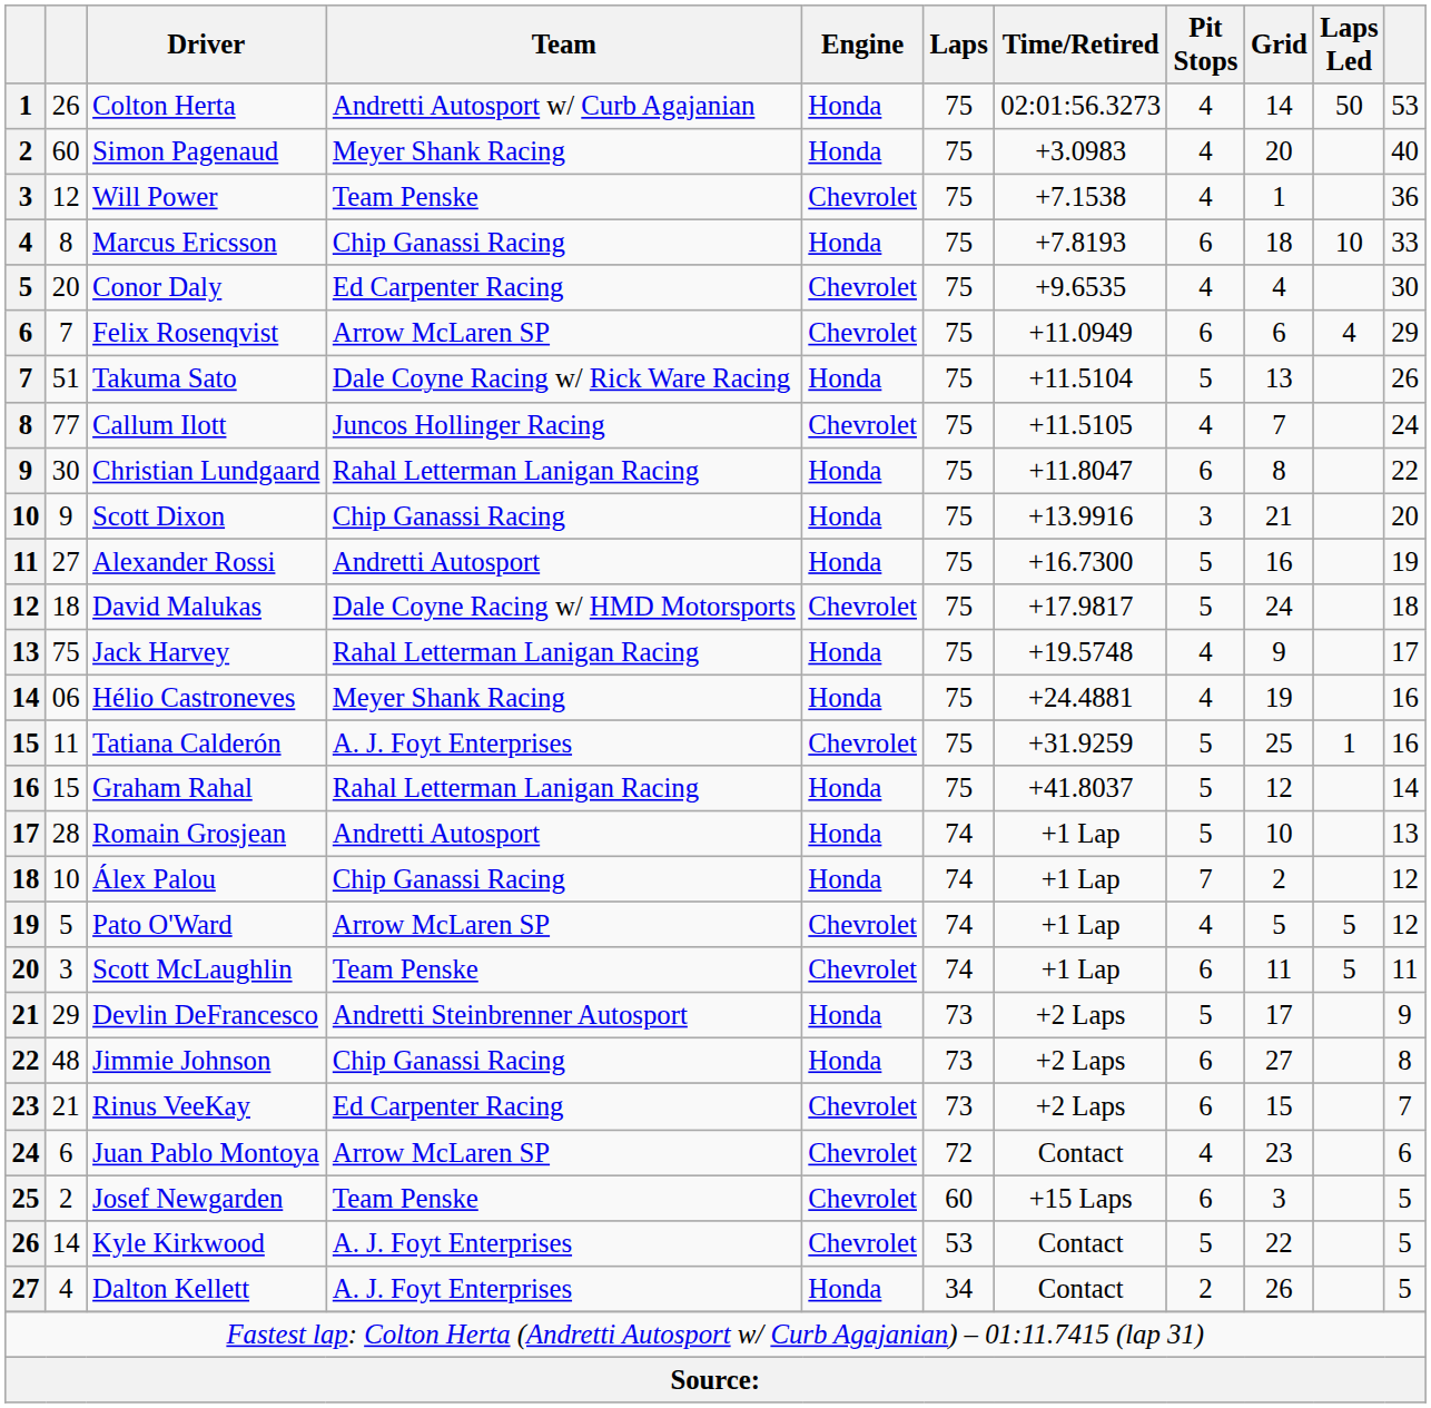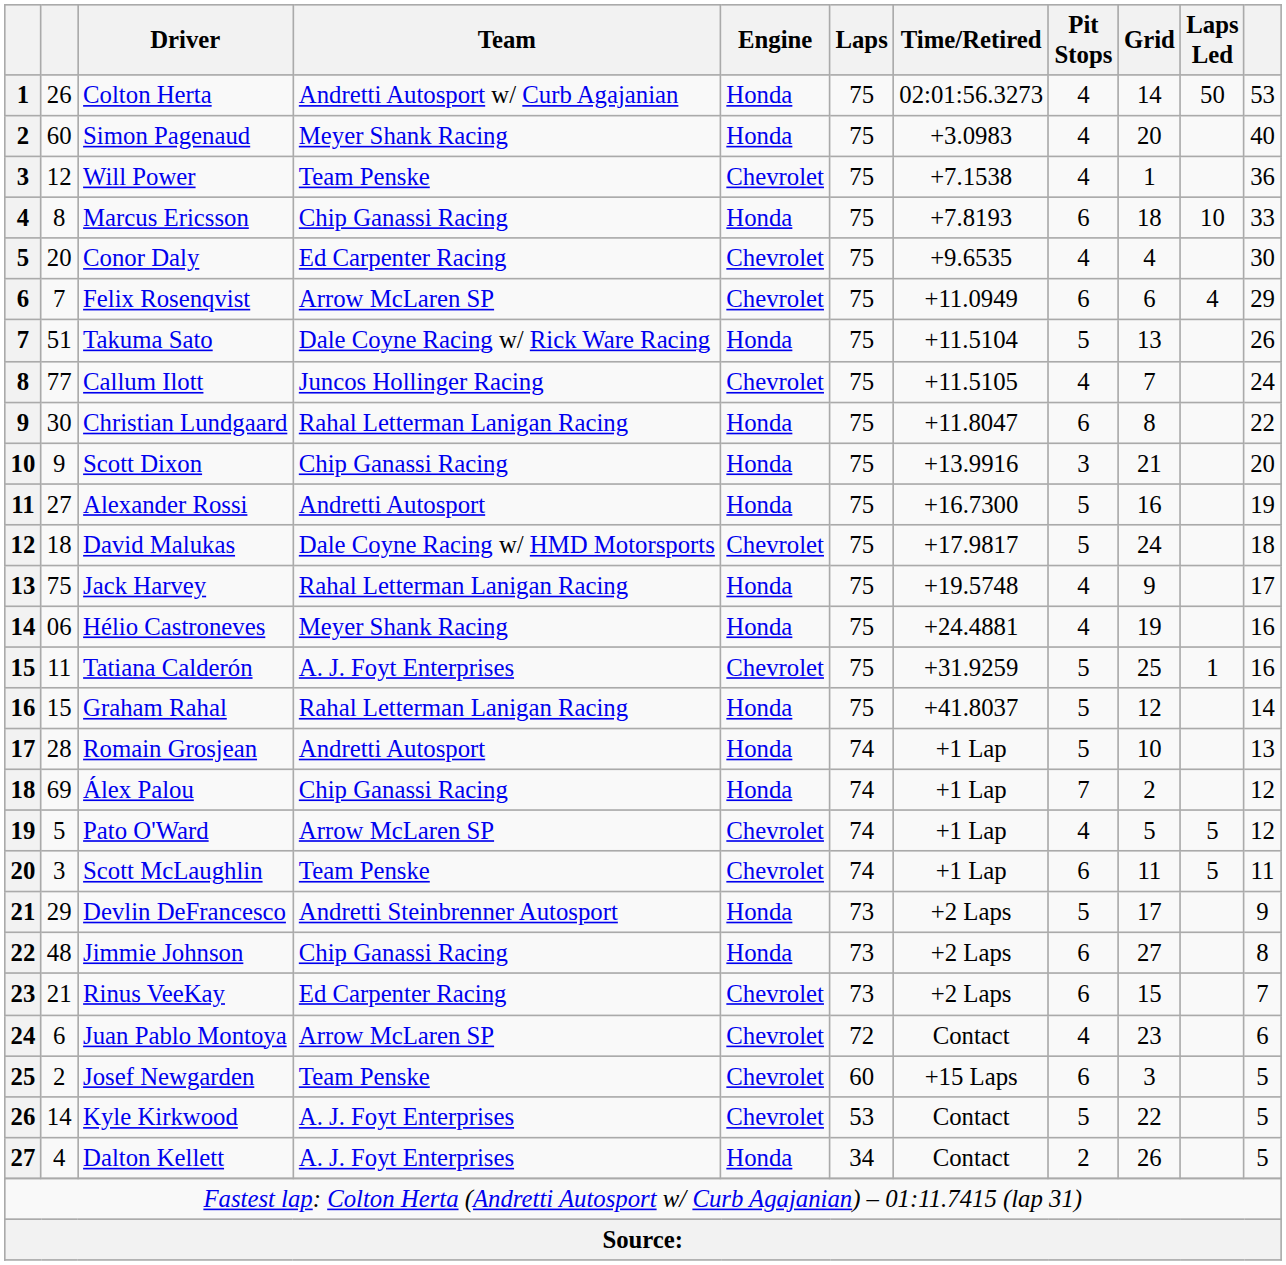 <table class="wikitable sortable" style="font-size:95%;">
 <tr>
 <th scope="col"></th>
 <th scope="col"></th>
 <th scope="col">Driver</th>
 <th scope="col">Team</th>
 <th scope="col">Engine</th>
 <th class="unsortable" scope="col">Laps</th>
 <th class="unsortable" scope="col">Time/Retired</th>
 <th scope="col">Pit<br>Stops</th>
 <th scope="col">Grid</th>
 <th scope="col">Laps<br>Led</th>
 <th scope="col"></th>
 </tr>
 <tr>
 <th>1</th>
 <td align="center">26</td>
 <td> <a href='#'>Colton Herta</a></td>
 <td><a href='#'>Andretti Autosport</a> w/ <a href='#'>Curb Agajanian</a></td>
 <td><a href='#'>Honda</a></td>
 <td align="center">75</td>
 <td align="center">02:01:56.3273</td>
 <td align="center">4</td>
 <td align="center">14</td>
 <td align="center">50</td>
 <td align="center">53</td>
 </tr>
 <tr>
 <th>2</th>
 <td align="center">60</td>
 <td> <a href='#'>Simon Pagenaud</a> <strong></strong></td>
 <td><a href='#'>Meyer Shank Racing</a></td>
 <td><a href='#'>Honda</a></td>
 <td align="center">75</td>
 <td align="center">+3.0983</td>
 <td align="center">4</td>
 <td align="center">20</td>
 <td align="center"></td>
 <td align="center">40</td>
 </tr>
 <tr>
 <th>3</th>
 <td align="center">12</td>
 <td> <a href='#'>Will Power</a> <strong></strong></td>
 <td><a href='#'>Team Penske</a></td>
 <td><a href='#'>Chevrolet</a></td>
 <td align="center">75</td>
 <td align="center">+7.1538</td>
 <td align="center">4</td>
 <td align="center">1</td>
 <td align="center"></td>
 <td align="center">36</td>
 </tr>
 <tr>
 <th>4</th>
 <td align="center">8</td>
 <td> <a href='#'>Marcus Ericsson</a></td>
 <td><a href='#'>Chip Ganassi Racing</a></td>
 <td><a href='#'>Honda</a></td>
 <td align="center">75</td>
 <td align="center">+7.8193</td>
 <td align="center">6</td>
 <td align="center">18</td>
 <td align="center">10</td>
 <td align="center">33</td>
 </tr>
 <tr>
 <th>5</th>
 <td align="center">20</td>
 <td> <a href='#'>Conor Daly</a></td>
 <td><a href='#'>Ed Carpenter Racing</a></td>
 <td><a href='#'>Chevrolet</a></td>
 <td align="center">75</td>
 <td align="center">+9.6535</td>
 <td align="center">4</td>
 <td align="center">4</td>
 <td align="center"></td>
 <td align="center">30</td>
 </tr>
 <tr>
 <th>6</th>
 <td align="center">7</td>
 <td> <a href='#'>Felix Rosenqvist</a></td>
 <td><a href='#'>Arrow McLaren SP</a></td>
 <td><a href='#'>Chevrolet</a></td>
 <td align="center">75</td>
 <td align="center">+11.0949</td>
 <td align="center">6</td>
 <td align="center">6</td>
 <td align="center">4</td>
 <td align="center">29</td>
 </tr>
 <tr>
 <th>7</th>
 <td align="center">51</td>
 <td> <a href='#'>Takuma Sato</a></td>
 <td><a href='#'>Dale Coyne Racing</a> w/ <a href='#'>Rick Ware Racing</a></td>
 <td><a href='#'>Honda</a></td>
 <td align="center">75</td>
 <td align="center">+11.5104</td>
 <td align="center">5</td>
 <td align="center">13</td>
 <td align="center"></td>
 <td align="center">26</td>
 </tr>
 <tr>
 <th>8</th>
 <td align="center">77</td>
 <td> <a href='#'>Callum Ilott</a> <strong></strong></td>
 <td><a href='#'>Juncos Hollinger Racing</a></td>
 <td><a href='#'>Chevrolet</a></td>
 <td align="center">75</td>
 <td align="center">+11.5105</td>
 <td align="center">4</td>
 <td align="center">7</td>
 <td align="center"></td>
 <td align="center">24</td>
 </tr>
 <tr>
 <th>9</th>
 <td align="center">30</td>
 <td> <a href='#'>Christian Lundgaard</a> <strong></strong></td>
 <td><a href='#'>Rahal Letterman Lanigan Racing</a></td>
 <td><a href='#'>Honda</a></td>
 <td align="center">75</td>
 <td align="center">+11.8047</td>
 <td align="center">6</td>
 <td align="center">8</td>
 <td align="center"></td>
 <td align="center">22</td>
 </tr>
 <tr>
 <th>10</th>
 <td align="center">9</td>
 <td> <a href='#'>Scott Dixon</a></td>
 <td><a href='#'>Chip Ganassi Racing</a></td>
 <td><a href='#'>Honda</a></td>
 <td align="center">75</td>
 <td align="center">+13.9916</td>
 <td align="center">3</td>
 <td align="center">21</td>
 <td align="center"></td>
 <td align="center">20</td>
 </tr>
 <tr>
 <th>11</th>
 <td align="center">27</td>
 <td> <a href='#'>Alexander Rossi</a></td>
 <td><a href='#'>Andretti Autosport</a></td>
 <td><a href='#'>Honda</a></td>
 <td align="center">75</td>
 <td align="center">+16.7300</td>
 <td align="center">5</td>
 <td align="center">16</td>
 <td align="center"></td>
 <td align="center">19</td>
 </tr>
 <tr>
 <th>12</th>
 <td align="center">18</td>
 <td> <a href='#'>David Malukas</a> <strong></strong></td>
 <td><a href='#'>Dale Coyne Racing</a> w/ <a href='#'>HMD Motorsports</a></td>
 <td><a href='#'>Chevrolet</a></td>
 <td align="center">75</td>
 <td align="center">+17.9817</td>
 <td align="center">5</td>
 <td align="center">24</td>
 <td align="center"></td>
 <td align="center">18</td>
 </tr>
 <tr>
 <th>13</th>
 <td align="center">75</td>
 <td> <a href='#'>Jack Harvey</a></td>
 <td><a href='#'>Rahal Letterman Lanigan Racing</a></td>
 <td><a href='#'>Honda</a></td>
 <td align="center">75</td>
 <td align="center">+19.5748</td>
 <td align="center">4</td>
 <td align="center">9</td>
 <td align="center"></td>
 <td align="center">17</td>
 </tr>
 <tr>
 <th>14</th>
 <td align="center">06</td>
 <td> <a href='#'>Hélio Castroneves</a></td>
 <td><a href='#'>Meyer Shank Racing</a></td>
 <td><a href='#'>Honda</a></td>
 <td align="center">75</td>
 <td align="center">+24.4881</td>
 <td align="center">4</td>
 <td align="center">19</td>
 <td align="center"></td>
 <td align="center">16</td>
 </tr>
 <tr>
 <th>15</th>
 <td align="center">11</td>
 <td> <a href='#'>Tatiana Calderón</a> <strong></strong></td>
 <td><a href='#'>A. J. Foyt Enterprises</a></td>
 <td><a href='#'>Chevrolet</a></td>
 <td align="center">75</td>
 <td align="center">+31.9259</td>
 <td align="center">5</td>
 <td align="center">25</td>
 <td align="center">1</td>
 <td align="center">16</td>
 </tr>
 <tr>
 <th>16</th>
 <td align="center">15</td>
 <td> <a href='#'>Graham Rahal</a></td>
 <td><a href='#'>Rahal Letterman Lanigan Racing</a></td>
 <td><a href='#'>Honda</a></td>
 <td align="center">75</td>
 <td align="center">+41.8037</td>
 <td align="center">5</td>
 <td align="center">12</td>
 <td align="center"></td>
 <td align="center">14</td>
 </tr>
 <tr>
 <th>17</th>
 <td align="center">28</td>
 <td> <a href='#'>Romain Grosjean</a></td>
 <td><a href='#'>Andretti Autosport</a></td>
 <td><a href='#'>Honda</a></td>
 <td align="center">74</td>
 <td align="center">+1 Lap</td>
 <td align="center">5</td>
 <td align="center">10</td>
 <td align="center"></td>
 <td align="center">13</td>
 </tr>
 <tr>
 <th>18</th>
-<td align="center">10</td>
+<td align="center">69</td>
 <td> <a href='#'>Álex Palou</a></td>
 <td><a href='#'>Chip Ganassi Racing</a></td>
 <td><a href='#'>Honda</a></td>
 <td align="center">74</td>
 <td align="center">+1 Lap</td>
 <td align="center">7</td>
 <td align="center">2</td>
 <td align="center"></td>
 <td align="center">12</td>
 </tr>
 <tr>
 <th>19</th>
 <td align="center">5</td>
 <td> <a href='#'>Pato O'Ward</a></td>
 <td><a href='#'>Arrow McLaren SP</a></td>
 <td><a href='#'>Chevrolet</a></td>
 <td align="center">74</td>
 <td align="center">+1 Lap</td>
 <td align="center">4</td>
 <td align="center">5</td>
 <td align="center">5</td>
 <td align="center">12</td>
 </tr>
 <tr>
 <th>20</th>
 <td align="center">3</td>
 <td> <a href='#'>Scott McLaughlin</a></td>
 <td><a href='#'>Team Penske</a></td>
 <td><a href='#'>Chevrolet</a></td>
 <td align="center">74</td>
 <td align="center">+1 Lap</td>
 <td align="center">6</td>
 <td align="center">11</td>
 <td align="center">5</td>
 <td align="center">11</td>
 </tr>
 <tr>
 <th>21</th>
 <td align="center">29</td>
 <td> <a href='#'>Devlin DeFrancesco</a> <strong></strong></td>
 <td><a href='#'>Andretti Steinbrenner Autosport</a></td>
 <td><a href='#'>Honda</a></td>
 <td align="center">73</td>
 <td align="center">+2 Laps</td>
 <td align="center">5</td>
 <td align="center">17</td>
 <td align="center"></td>
 <td align="center">9</td>
 </tr>
 <tr>
 <th>22</th>
 <td align="center">48</td>
 <td> <a href='#'>Jimmie Johnson</a></td>
 <td><a href='#'>Chip Ganassi Racing</a></td>
 <td><a href='#'>Honda</a></td>
 <td align="center">73</td>
 <td align="center">+2 Laps</td>
 <td align="center">6</td>
 <td align="center">27</td>
 <td align="center"></td>
 <td align="center">8</td>
 </tr>
 <tr>
 <th>23</th>
 <td align="center">21</td>
 <td> <a href='#'>Rinus VeeKay</a> <strong></strong></td>
 <td><a href='#'>Ed Carpenter Racing</a></td>
 <td><a href='#'>Chevrolet</a></td>
 <td align="center">73</td>
 <td align="center">+2 Laps</td>
 <td align="center">6</td>
 <td align="center">15</td>
 <td align="center"></td>
 <td align="center">7</td>
 </tr>
 <tr>
 <th>24</th>
 <td align="center">6</td>
 <td> <a href='#'>Juan Pablo Montoya</a></td>
 <td><a href='#'>Arrow McLaren SP</a></td>
 <td><a href='#'>Chevrolet</a></td>
 <td align="center">72</td>
 <td align="center">Contact</td>
 <td align="center">4</td>
 <td align="center">23</td>
 <td align="center"></td>
 <td align="center">6</td>
 </tr>
 <tr>
 <th>25</th>
 <td align="center">2</td>
 <td> <a href='#'>Josef Newgarden</a></td>
 <td><a href='#'>Team Penske</a></td>
 <td><a href='#'>Chevrolet</a></td>
 <td align="center">60</td>
 <td align="center">+15 Laps</td>
 <td align="center">6</td>
 <td align="center">3</td>
 <td align="center"></td>
 <td align="center">5</td>
 </tr>
 <tr>
 <th>26</th>
 <td align="center">14</td>
 <td> <a href='#'>Kyle Kirkwood</a> <strong></strong></td>
 <td><a href='#'>A. J. Foyt Enterprises</a></td>
 <td><a href='#'>Chevrolet</a></td>
 <td align="center">53</td>
 <td align="center">Contact</td>
 <td align="center">5</td>
 <td align="center">22</td>
 <td align="center"></td>
 <td align="center">5</td>
 </tr>
 <tr>
 <th>27</th>
 <td align="center">4</td>
 <td> <a href='#'>Dalton Kellett</a></td>
 <td><a href='#'>A. J. Foyt Enterprises</a></td>
 <td><a href='#'>Honda</a></td>
 <td align="center">34</td>
 <td align="center">Contact</td>
 <td align="center">2</td>
 <td align="center">26</td>
 <td align="center"></td>
 <td align="center">5</td>
 </tr>
 <tr>
 </tr>
 <tr class="sortbottom">
 <td colspan="11" style="text-align:center"><em><a href='#'>Fastest lap</a>:  <a href='#'>Colton Herta</a> (<a href='#'>Andretti Autosport</a> w/ <a href='#'>Curb Agajanian</a>) – 01:11.7415 (lap 31)</em></td>
 </tr>
 <tr class="sortbottom">
 <th colspan="11">Source:</th>
 </tr>
 </table>
